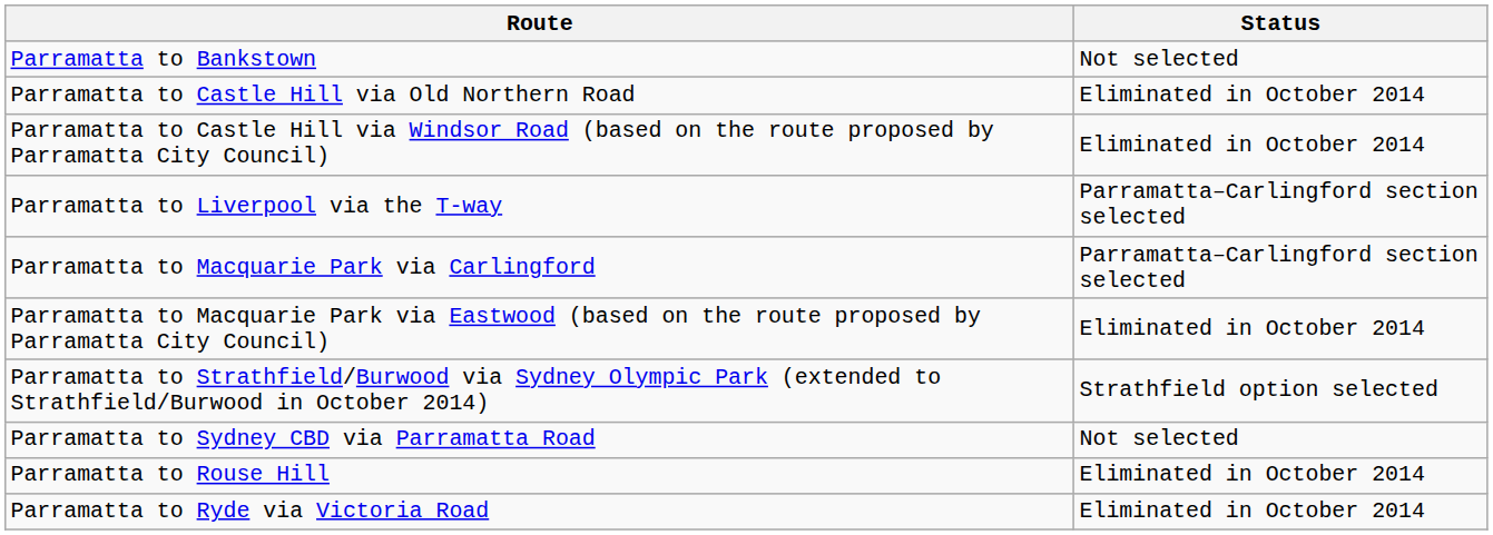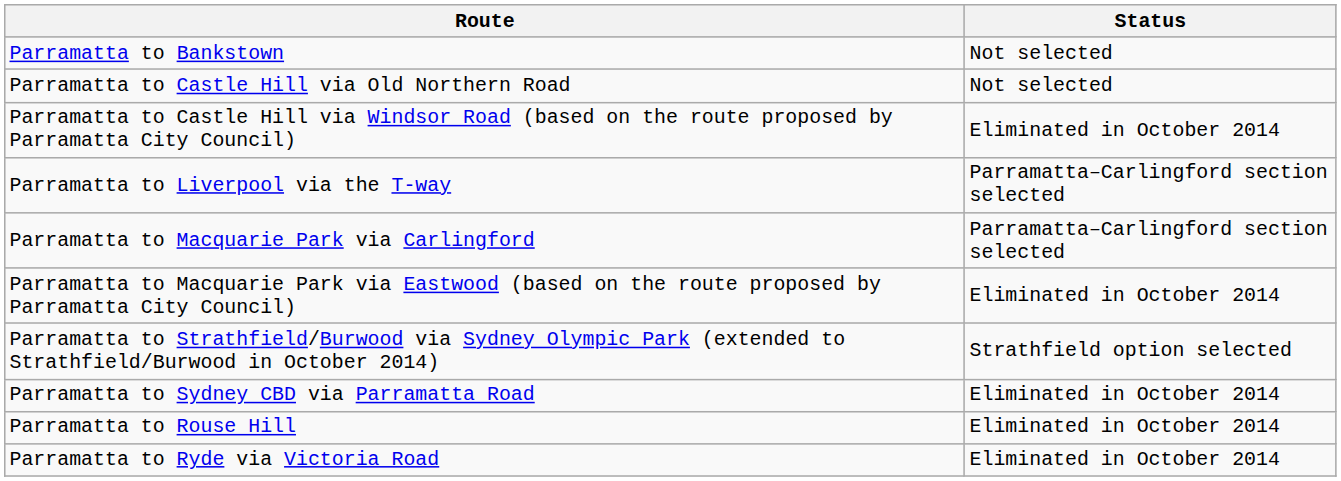 <table class="wikitable">
 <tr>
 <th>Route</th>
 <th>Status</th>
 </tr>
 <tr>
 <td><a href='#'>Parramatta</a> to <a href='#'>Bankstown</a></td>
 <td>Not selected</td>
 </tr>
 <tr>
 <td>Parramatta to <a href='#'>Castle Hill</a> via Old Northern Road</td>
-<td>Eliminated in October 2014</td>
+<td>Not selected</td>
 </tr>
 <tr>
 <td>Parramatta to Castle Hill via <a href='#'>Windsor Road</a> (based on the route proposed by Parramatta City Council)</td>
 <td>Eliminated in October 2014</td>
 </tr>
 <tr>
 <td>Parramatta to <a href='#'>Liverpool</a> via the <a href='#'>T-way</a></td>
 <td>Parramatta–Carlingford section selected</td>
 </tr>
 <tr>
 <td>Parramatta to <a href='#'>Macquarie Park</a> via <a href='#'>Carlingford</a></td>
 <td>Parramatta–Carlingford section selected</td>
 </tr>
 <tr>
 <td>Parramatta to Macquarie Park via <a href='#'>Eastwood</a> (based on the route proposed by Parramatta City Council)</td>
 <td>Eliminated in October 2014</td>
 </tr>
 <tr>
 <td>Parramatta to <a href='#'>Strathfield</a>/<a href='#'>Burwood</a> via <a href='#'>Sydney Olympic Park</a> (extended to Strathfield/Burwood in October 2014)</td>
 <td>Strathfield option selected</td>
 </tr>
 <tr>
 <td>Parramatta to <a href='#'>Sydney CBD</a> via <a href='#'>Parramatta Road</a></td>
-<td>Not selected</td>
+<td>Eliminated in October 2014</td>
 </tr>
 <tr>
 <td>Parramatta to <a href='#'>Rouse Hill</a></td>
 <td>Eliminated in October 2014</td>
 </tr>
 <tr>
 <td>Parramatta to <a href='#'>Ryde</a> via <a href='#'>Victoria Road</a></td>
 <td>Eliminated in October 2014</td>
 </tr>
 </table>
